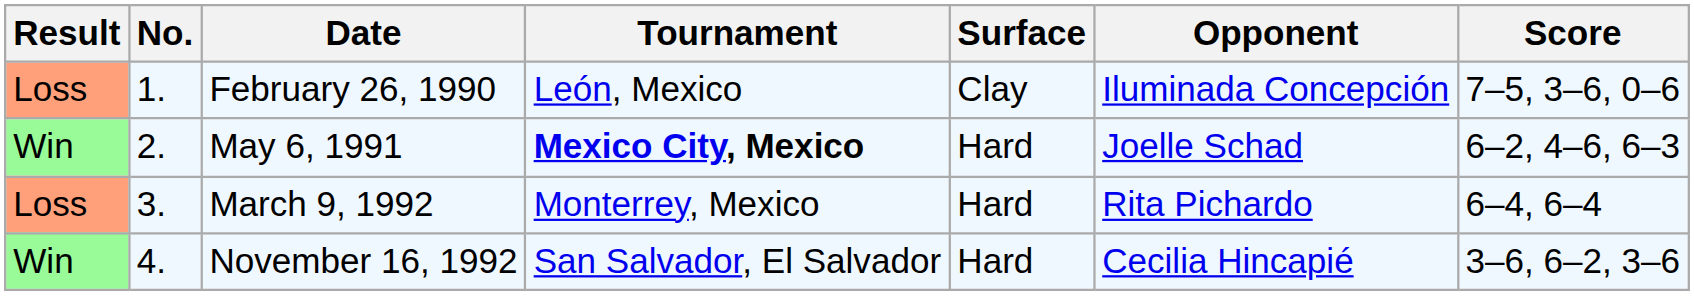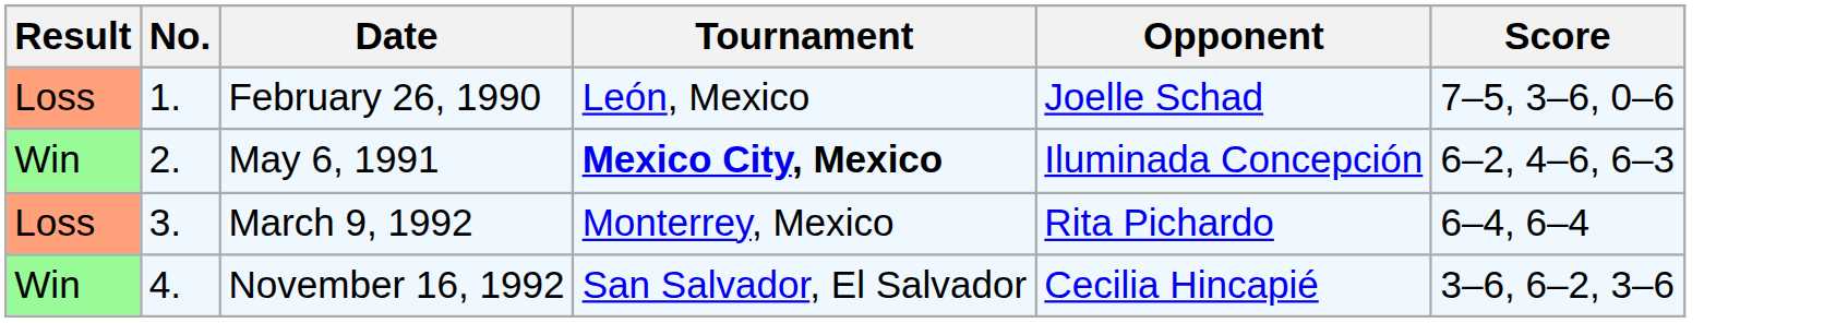 <table class="sortable wikitable" style=font-size:97%>
 <tr>
 <th>Result</th>
 <th>No.</th>
 <th>Date</th>
 <th>Tournament</th>
-<th>Surface</th>
 <th>Opponent</th>
 <th>Score</th>
 </tr>
 <tr bgcolor="#f0f8ff">
 <td style="background:#ffa07a;">Loss</td>
 <td>1.</td>
 <td>February 26, 1990</td>
 <td><a href='#'>León</a>, Mexico</td>
-<td>Clay</td>
-<td> <a href='#'>Iluminada Concepción</a></td>
+<td> <a href='#'>Joelle Schad</a></td>
 <td>7–5, 3–6, 0–6</td>
 </tr>
 <tr style="background:#f0f8ff;">
 <td style="background:#98fb98;">Win</td>
 <td>2.</td>
 <td>May 6, 1991</td>
 <td><strong><a href='#'>Mexico City</a>, Mexico</strong></td>
-<td>Hard</td>
-<td> <a href='#'>Joelle Schad</a></td>
+<td> <a href='#'>Iluminada Concepción</a></td>
 <td>6–2, 4–6, 6–3</td>
 </tr>
 <tr style="background:#f0f8ff;">
 <td style="background:#ffa07a;">Loss</td>
 <td>3.</td>
 <td>March 9, 1992</td>
 <td><a href='#'>Monterrey</a>, Mexico</td>
-<td>Hard</td>
 <td> <a href='#'>Rita Pichardo</a></td>
 <td>6–4, 6–4</td>
 </tr>
 <tr style="background:#f0f8ff;">
 <td style="background:#98fb98;">Win</td>
 <td>4.</td>
 <td>November 16, 1992</td>
 <td><a href='#'>San Salvador</a>, El Salvador</td>
-<td>Hard</td>
 <td> <a href='#'>Cecilia Hincapié</a></td>
 <td>3–6, 6–2, 3–6</td>
 </tr>
 </table>
